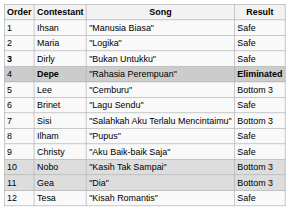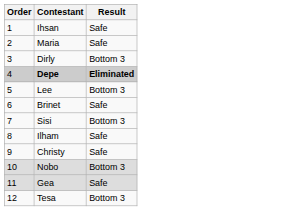 <table border="8" cellpadding="4" cellspacing="0" style="margin:  1em 1em 1em 0; background: #f9f9f9; border: 1px #aaa  solid; border-collapse: collapse; font-size: 90%;">
 <tr style="background:#f2f2f2;">
 <th>Order</th>
 <th>Contestant</th>
-<th>Song </th>
 <th>Result</th>
 </tr>
 <tr>
 <td>1</td>
 <td>Ihsan</td>
-<td>"Manusia Biasa"</td>
 <td>Safe</td>
 </tr>
 <tr>
 <td>2</td>
 <td>Maria</td>
-<td>"Logika" </td>
 <td>Safe</td>
 </tr>
 <tr>
-<td><strong>3</strong></td>
+<td>3</td>
 <td>Dirly</td>
-<td>"Bukan Untukku" </td>
-<td>Safe</td>
+<td>Bottom 3</td>
 </tr>
 <tr style="background:#ccc;">
 <td>4</td>
 <td><strong>Depe</strong></td>
-<td>"Rahasia Perempuan" </td>
 <td><strong>Eliminated</strong></td>
 </tr>
 <tr>
 <td>5</td>
 <td>Lee</td>
-<td>"Cemburu" </td>
 <td>Bottom 3</td>
 </tr>
 <tr>
 <td>6</td>
 <td>Brinet</td>
-<td>"Lagu Sendu" </td>
 <td>Safe</td>
 </tr>
 <tr>
 <td>7</td>
 <td>Sisi</td>
-<td>"Salahkah Aku Terlalu Mencintaimu"</td>
 <td>Bottom 3</td>
 </tr>
 <tr>
 <td>8</td>
 <td>Ilham</td>
-<td>"Pupus"</td>
 <td>Safe</td>
 </tr>
 <tr>
 <td>9</td>
 <td>Christy</td>
-<td>"Aku Baik-baik Saja"</td>
 <td>Safe</td>
 </tr>
 <tr style="background:#ddd;">
 <td>10</td>
 <td>Nobo</td>
-<td>"Kasih Tak Sampai" </td>
 <td>Bottom 3</td>
 </tr>
 <tr style="background:#ddd;">
 <td>11</td>
 <td>Gea</td>
-<td>"Dia" </td>
-<td>Bottom 3</td>
+<td>Safe</td>
 </tr>
 <tr>
 <td>12</td>
 <td>Tesa</td>
-<td>"Kisah Romantis" </td>
-<td>Safe</td>
+<td>Bottom 3</td>
 </tr>
 </table>
